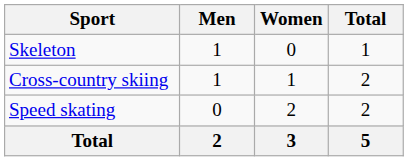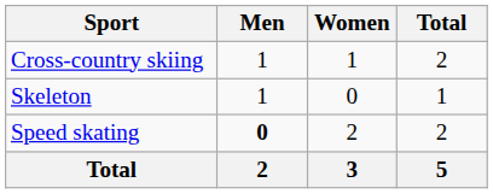 <table class="wikitable sortable" style=text-align:center>
 <tr>
 <th width=140>Sport</th>
 <th width=55>Men</th>
 <th width=55>Women</th>
 <th width=55>Total</th>
 </tr>
 <tr>
+<td align=left><a href='#'>Cross-country skiing</a></td>
+<td>1</td>
+<td>1</td>
+<td>2</td>
+</tr>
+<tr>
 <td align=left><a href='#'>Skeleton</a></td>
 <td>1</td>
 <td>0</td>
 <td>1</td>
 </tr>
 <tr>
-<td align=left><a href='#'>Cross-country skiing</a></td>
-<td>1</td>
-<td>1</td>
-<td>2</td>
-</tr>
-<tr>
 <td align=left><a href='#'>Speed skating</a></td>
-<td>0</td>
+<td><strong>0</strong></td>
 <td>2</td>
 <td>2</td>
 </tr>
 <tr>
 <th>Total</th>
 <th>2</th>
 <th>3</th>
 <th>5</th>
 </tr>
 </table>
